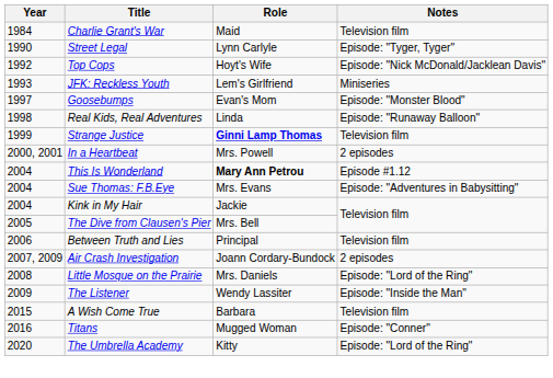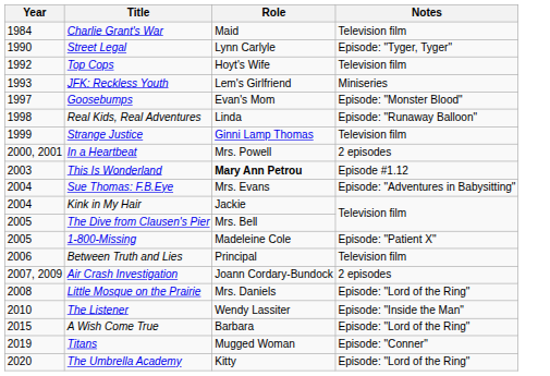 <table class="wikitable sortable">
 <tr>
 <th>Year</th>
 <th>Title</th>
 <th>Role</th>
 <th>Notes</th>
 </tr>
 <tr>
 <td>1984</td>
 <td><em><a href='#'>Charlie Grant's War</a></em></td>
 <td>Maid</td>
 <td>Television film</td>
 </tr>
 <tr>
 <td>1990</td>
 <td><a href='#'><em>Street Legal</em></a></td>
 <td>Lynn Carlyle</td>
 <td>Episode: "Tyger, Tyger"</td>
 </tr>
 <tr>
 <td>1992</td>
 <td><em><a href='#'>Top Cops</a></em></td>
 <td>Hoyt's Wife</td>
-<td>Episode: "Nick McDonald/Jacklean Davis"</td>
+<td>Television film</td>
 </tr>
 <tr>
 <td>1993</td>
 <td><em><a href='#'>JFK: Reckless Youth</a></em></td>
 <td>Lem's Girlfriend</td>
 <td>Miniseries</td>
 </tr>
 <tr>
 <td>1997</td>
 <td><a href='#'><em>Goosebumps</em></a></td>
 <td>Evan's Mom</td>
 <td>Episode: "Monster Blood"</td>
 </tr>
 <tr>
 <td>1998</td>
 <td><em>Real Kids, Real Adventures</em></td>
 <td>Linda</td>
 <td>Episode: "Runaway Balloon"</td>
 </tr>
 <tr>
 <td>1999</td>
 <td><em><a href='#'>Strange Justice</a></em></td>
-<td><strong><a href='#'>Ginni Lamp Thomas</a></strong></td>
+<td><a href='#'>Ginni Lamp Thomas</a></td>
 <td>Television film</td>
 </tr>
 <tr>
 <td>2000, 2001</td>
 <td><a href='#'><em>In a Heartbeat</em></a></td>
 <td>Mrs. Powell</td>
 <td>2 episodes</td>
 </tr>
 <tr>
-<td>2004</td>
+<td>2003</td>
 <td><em><a href='#'>This Is Wonderland</a></em></td>
 <td><strong>Mary Ann Petrou</strong></td>
 <td>Episode #1.12</td>
 </tr>
 <tr>
 <td>2004</td>
 <td><em><a href='#'>Sue Thomas: F.B.Eye</a></em></td>
 <td>Mrs. Evans</td>
 <td>Episode: "Adventures in Babysitting"</td>
 </tr>
 <tr>
 <td>2004</td>
 <td><em>Kink in My Hair</em></td>
 <td>Jackie</td>
 <td rowspan="2">Television film</td>
 </tr>
 <tr>
 <td>2005</td>
 <td><em><a href='#'>The Dive from Clausen's Pier</a></em></td>
 <td>Mrs. Bell</td>
 </tr>
 <tr>
+<td>2005</td>
+<td><em><a href='#'>1-800-Missing</a></em></td>
+<td>Madeleine Cole</td>
+<td>Episode: "Patient X"</td>
+</tr>
+<tr>
 <td>2006</td>
 <td><em>Between Truth and Lies</em></td>
 <td>Principal</td>
 <td>Television film</td>
 </tr>
 <tr>
 <td>2007, 2009</td>
 <td><em><a href='#'>Air Crash Investigation</a></em></td>
 <td>Joann Cordary-Bundock</td>
 <td>2 episodes</td>
 </tr>
 <tr>
 <td>2008</td>
 <td><em><a href='#'>Little Mosque on the Prairie</a></em></td>
 <td>Mrs. Daniels</td>
 <td>Episode: "Lord of the Ring"</td>
 </tr>
 <tr>
-<td>2009</td>
+<td>2010</td>
 <td><a href='#'><em>The Listener</em></a></td>
 <td>Wendy Lassiter</td>
 <td>Episode: "Inside the Man"</td>
 </tr>
 <tr>
 <td>2015</td>
 <td><em>A Wish Come True</em></td>
 <td>Barbara</td>
-<td>Television film</td>
+<td>Episode: "Lord of the Ring"</td>
 </tr>
 <tr>
-<td>2016</td>
+<td>2019</td>
 <td><a href='#'><em>Titans</em></a></td>
 <td>Mugged Woman</td>
 <td>Episode: "Conner"</td>
 </tr>
 <tr>
 <td>2020</td>
 <td><a href='#'><em>The Umbrella Academy</em></a></td>
 <td>Kitty</td>
 <td>Episode: "Lord of the Ring"</td>
 </tr>
 </table>
